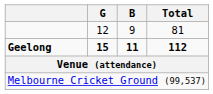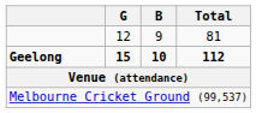 <table class="wikitable" style="float:right; text-align:center; margin:1em;">
 <tr>
 <th></th>
 <th>G</th>
 <th>B</th>
 <th>Total</th>
 </tr>
 <tr>
 <td style="text-align:left"></td>
 <td>12</td>
 <td>9</td>
 <td>81</td>
 </tr>
 <tr>
 <td style="text-align:left"><strong>Geelong</strong></td>
 <td><strong>15</strong></td>
-<td><strong>11</strong></td>
+<td><strong>10</strong></td>
 <td><strong>112</strong></td>
 </tr>
 <tr>
 <th colspan=4>Venue <small>(attendance)</small></th>
 </tr>
 <tr>
 <td colspan=4><a href='#'>Melbourne Cricket Ground</a> <small>(99,537)</small></td>
 </tr>
 </table>
